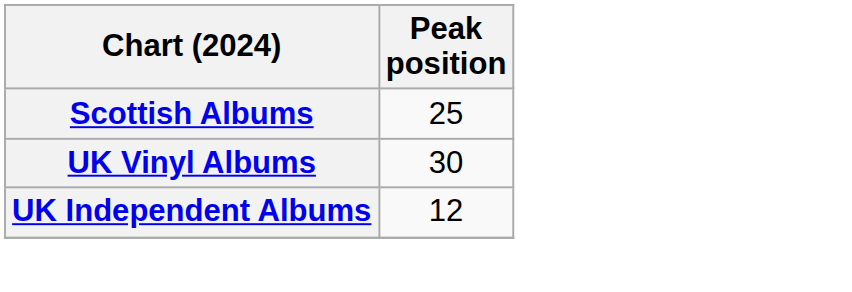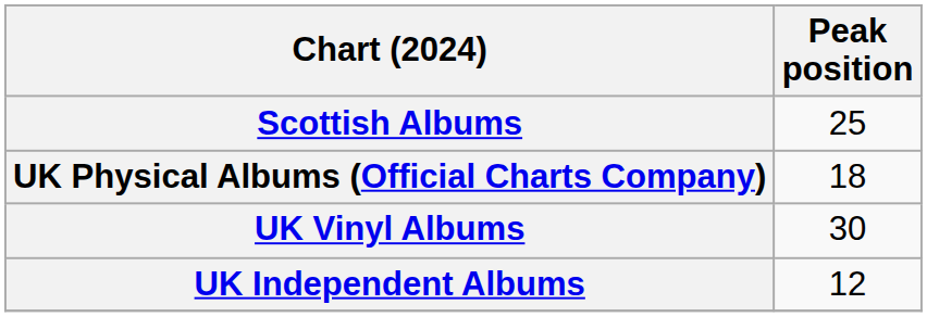 <table class="wikitable sortable plainrowheaders" style="text-align:center">
 <tr>
 <th scope="col">Chart (2024)</th>
 <th scope="col">Peak<br>position</th>
 </tr>
 <tr>
 <th scope="row"><a href='#'>Scottish Albums</a></th>
 <td>25</td>
+</tr>
+<tr>
+<th scope="row">UK Physical Albums (<a href='#'>Official Charts Company</a>)</th>
+<td>18</td>
 </tr>
 <tr>
 <th scope="row"><a href='#'>UK Vinyl Albums</a></th>
 <td>30</td>
 </tr>
 <tr>
 <th scope="row"><a href='#'>UK Independent Albums</a></th>
 <td>12</td>
 </tr>
 <tr>
 </tr>
 </table>
